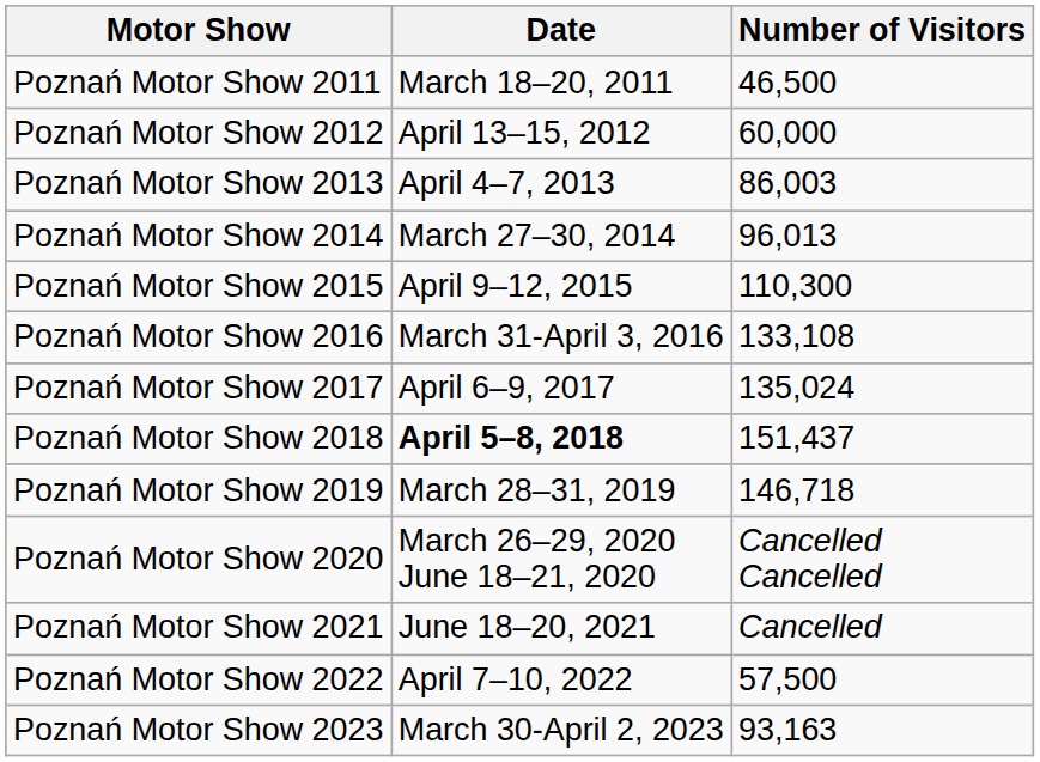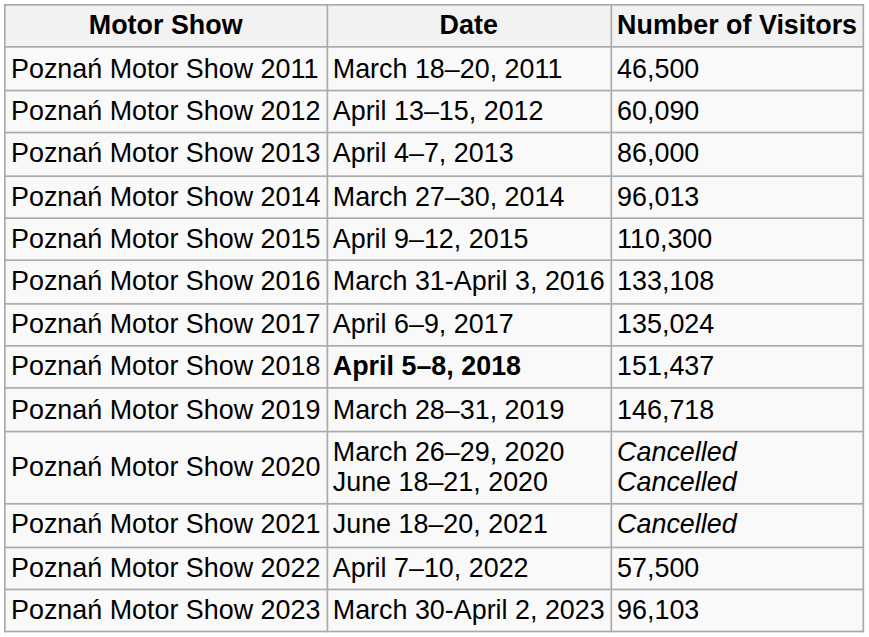 <table class="wikitable">
 <tr>
 <th>Motor Show</th>
 <th>Date</th>
 <th>Number of Visitors</th>
 </tr>
 <tr>
 <td>Poznań Motor Show 2011</td>
 <td>March 18–20, 2011</td>
 <td>46,500</td>
 </tr>
 <tr>
 <td>Poznań Motor Show 2012</td>
 <td>April 13–15, 2012</td>
-<td>60,000</td>
+<td>60,090</td>
 </tr>
 <tr>
 <td>Poznań Motor Show 2013</td>
 <td>April 4–7, 2013</td>
-<td>86,003</td>
+<td>86,000</td>
 </tr>
 <tr>
 <td>Poznań Motor Show 2014</td>
 <td>March 27–30, 2014</td>
 <td>96,013</td>
 </tr>
 <tr>
 <td>Poznań Motor Show 2015</td>
 <td>April 9–12, 2015</td>
 <td>110,300</td>
 </tr>
 <tr>
 <td>Poznań Motor Show 2016</td>
 <td>March 31-April 3, 2016</td>
 <td>133,108</td>
 </tr>
 <tr>
 <td>Poznań Motor Show 2017</td>
 <td>April 6–9, 2017</td>
 <td>135,024</td>
 </tr>
 <tr>
 <td>Poznań Motor Show 2018</td>
 <td><strong>April 5–8, 2018</strong></td>
 <td>151,437</td>
 </tr>
 <tr>
 <td>Poznań Motor Show 2019</td>
 <td>March 28–31, 2019</td>
 <td>146,718</td>
 </tr>
 <tr>
 <td>Poznań Motor Show 2020</td>
 <td>March 26–29, 2020<br>June 18–21, 2020</td>
 <td><em>Cancelled</em><br><em>Cancelled</em></td>
 </tr>
 <tr>
 <td>Poznań Motor Show 2021</td>
 <td>June 18–20, 2021</td>
 <td><em>Cancelled</em></td>
 </tr>
 <tr>
 <td>Poznań Motor Show 2022</td>
 <td>April 7–10, 2022</td>
 <td>57,500</td>
 </tr>
 <tr>
 <td>Poznań Motor Show 2023</td>
 <td>March 30-April 2, 2023</td>
-<td>93,163</td>
+<td>96,103</td>
 </tr>
 </table>
